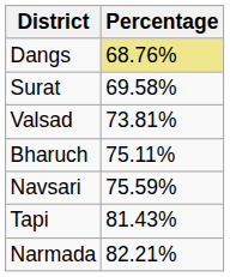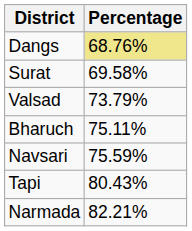 <table class="wikitable sortable">
 <tr>
 <th>District</th>
 <th>Percentage</th>
 </tr>
 <tr>
 <td>Dangs</td>
 <td style="background: khaki;">68.76%</td>
 </tr>
 <tr>
 <td>Surat</td>
 <td>69.58%</td>
 </tr>
 <tr>
 <td>Valsad</td>
-<td>73.81%</td>
+<td>73.79%</td>
 </tr>
 <tr>
 <td>Bharuch</td>
 <td>75.11%</td>
 </tr>
 <tr>
 <td>Navsari</td>
 <td>75.59%</td>
 </tr>
 <tr>
 <td>Tapi</td>
-<td>81.43%</td>
+<td>80.43%</td>
 </tr>
 <tr>
 <td>Narmada</td>
 <td>82.21%</td>
 </tr>
 </table>
